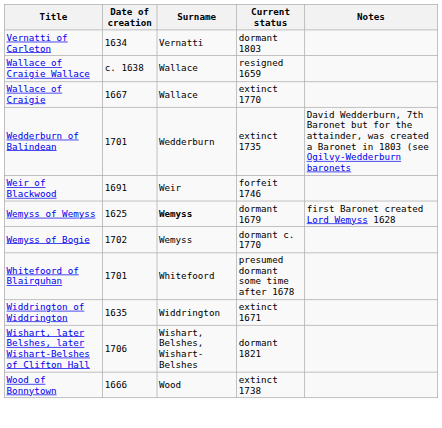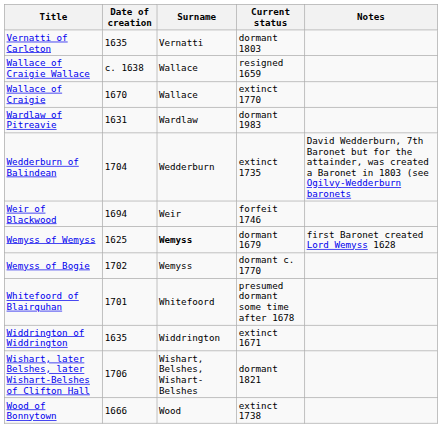 <table class="wikitable">
 <tr>
 <th>Title</th>
 <th>Date of creation</th>
 <th>Surname</th>
 <th>Current status</th>
 <th>Notes</th>
 </tr>
 <tr>
 <td><a href='#'>Vernatti of Carleton</a></td>
-<td>1634</td>
+<td>1635</td>
 <td>Vernatti</td>
 <td>dormant 1803</td>
 <td></td>
 </tr>
 <tr>
 <td><a href='#'>Wallace of Craigie Wallace</a></td>
 <td>c. 1638</td>
 <td>Wallace</td>
 <td>resigned 1659</td>
 <td></td>
 </tr>
 <tr>
 <td><a href='#'>Wallace of Craigie</a></td>
-<td>1667</td>
+<td>1670</td>
 <td>Wallace</td>
 <td>extinct 1770</td>
 <td></td>
 </tr>
 <tr>
+<td><a href='#'>Wardlaw of Pitreavie</a></td>
+<td>1631</td>
+<td>Wardlaw</td>
+<td>dormant 1983</td>
+<td></td>
+</tr>
+<tr>
 <td><a href='#'>Wedderburn of Balindean</a></td>
-<td>1701</td>
+<td>1704</td>
 <td>Wedderburn</td>
 <td>extinct 1735</td>
 <td>David Wedderburn, 7th Baronet but for the attainder, was created a Baronet in 1803 (see <a href='#'>Ogilvy-Wedderburn baronets</a></td>
 </tr>
 <tr>
 <td><a href='#'>Weir of Blackwood</a></td>
-<td>1691</td>
+<td>1694</td>
 <td>Weir</td>
 <td>forfeit 1746</td>
 <td></td>
 </tr>
 <tr>
 <td><a href='#'>Wemyss of Wemyss</a></td>
 <td>1625</td>
 <td><strong>Wemyss</strong></td>
 <td>dormant 1679</td>
 <td>first Baronet created <a href='#'>Lord Wemyss</a> 1628</td>
 </tr>
 <tr>
 <td><a href='#'>Wemyss of Bogie</a></td>
 <td>1702</td>
 <td>Wemyss</td>
 <td>dormant c. 1770</td>
 <td></td>
 </tr>
 <tr>
 <td><a href='#'>Whitefoord of Blairquhan</a></td>
 <td>1701</td>
 <td>Whitefoord</td>
 <td>presumed dormant some time after 1678</td>
 <td></td>
 </tr>
 <tr>
 <td><a href='#'>Widdrington of Widdrington</a></td>
 <td>1635</td>
 <td>Widdrington</td>
 <td>extinct 1671</td>
 </tr>
 <tr>
 <td><a href='#'>Wishart, later Belshes, later Wishart-Belshes of Clifton Hall</a></td>
 <td>1706</td>
 <td>Wishart, Belshes, Wishart-Belshes</td>
 <td>dormant 1821</td>
 <td></td>
 </tr>
 <tr>
 <td><a href='#'>Wood of Bonnytown</a></td>
 <td>1666</td>
 <td>Wood</td>
 <td>extinct 1738</td>
 <td></td>
 </tr>
 </table>
